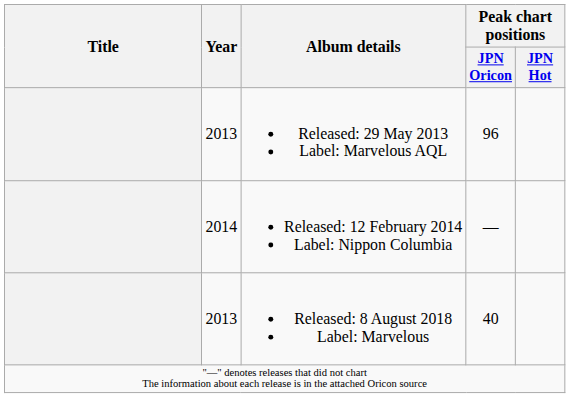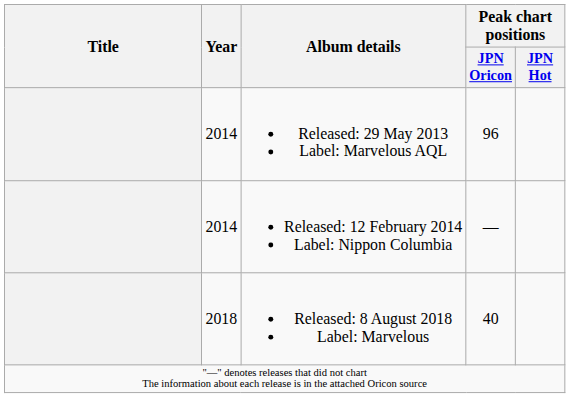 <table class="wikitable plainrowheaders" style="text-align:center;">
 <tr>
 <th scope="col" rowspan="2" style="width:12em;">Title</th>
 <th scope="col" rowspan="2">Year</th>
 <th scope="col" rowspan="2">Album details</th>
 <th scope="col" colspan="2">Peak chart positions</th>
 </tr>
 <tr>
 <th scope="col" style="width:3em;font-size:90%;"><a href='#'>JPN<br>Oricon</a></th>
 <th scope="col" style="width:3em;font-size:90%;"><a href='#'>JPN<br>Hot</a></th>
 </tr>
 <tr>
 <th scope="row"></th>
-<td>2013</td>
+<td>2014</td>
 <td><br><ul><li>Released: 29 May 2013</li><li>Label: Marvelous AQL</li></ul></td>
 <td>96</td>
 <td></td>
 </tr>
 <tr>
 <th scope="row"></th>
 <td>2014</td>
 <td><br><ul><li>Released: 12 February 2014</li><li>Label: Nippon Columbia</li></ul></td>
 <td>—</td>
 <td></td>
 </tr>
 <tr>
 <th scope="row"></th>
-<td>2013</td>
+<td>2018</td>
 <td><br><ul><li>Released: 8 August 2018</li><li>Label: Marvelous</li></ul></td>
 <td>40</td>
 <td></td>
 </tr>
 <tr>
 <td colspan="5" style="font-size:8pt">"—" denotes releases that did not chart<br>The information about each release is in the attached Oricon source</td>
 </tr>
 </table>
